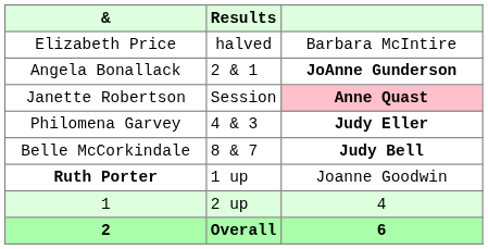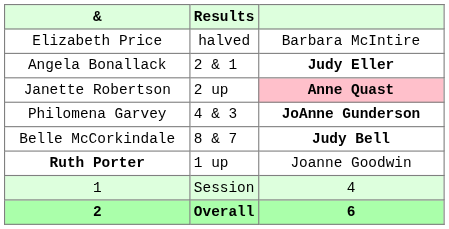 <table border="1" cellpadding="3" style="border-collapse: collapse; text-align:center;">
 <tr style="background:#ddffdd;">
 <th width=160> & </th>
 <th>Results</th>
 <th width=160></th>
 </tr>
 <tr>
 <td>Elizabeth Price</td>
 <td>halved</td>
 <td>Barbara McIntire</td>
 </tr>
 <tr>
 <td>Angela Bonallack</td>
 <td align=left> 2 & 1</td>
-<td><strong>JoAnne Gunderson</strong></td>
+<td><strong>Judy Eller</strong></td>
 </tr>
 <tr>
 <td>Janette Robertson</td>
-<td>Session</td>
+<td align=left> 2 up</td>
 <td style="background: pink;"><strong>Anne Quast</strong></td>
 </tr>
 <tr>
 <td>Philomena Garvey</td>
 <td align=left> 4 & 3</td>
-<td><strong>Judy Eller</strong></td>
+<td><strong>JoAnne Gunderson</strong></td>
 </tr>
 <tr>
 <td>Belle McCorkindale</td>
 <td align=left> 8 & 7</td>
 <td><strong>Judy Bell</strong></td>
 </tr>
 <tr>
 <td><strong>Ruth Porter</strong></td>
 <td align=left> 1 up</td>
 <td>Joanne Goodwin</td>
 </tr>
 <tr style="background:#ddffdd;">
 <td>1</td>
-<td align=left> 2 up</td>
+<td>Session</td>
 <td>4</td>
 </tr>
 <tr style="background:#aaffaa;">
 <th>2</th>
 <th>Overall</th>
 <th>6</th>
 </tr>
 </table>
